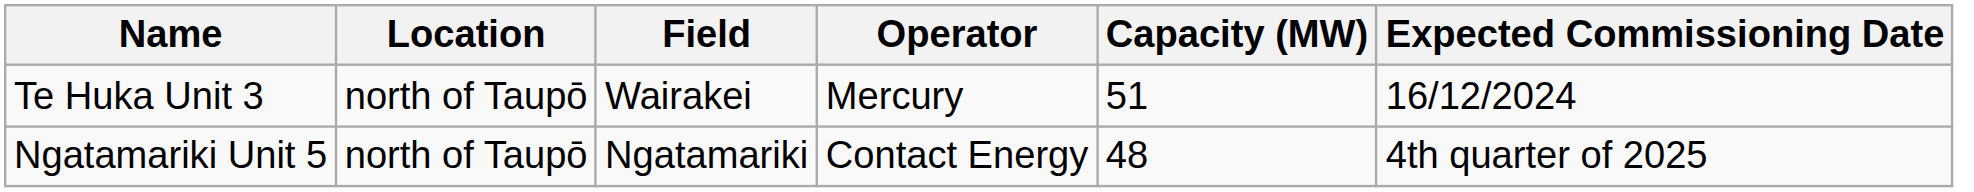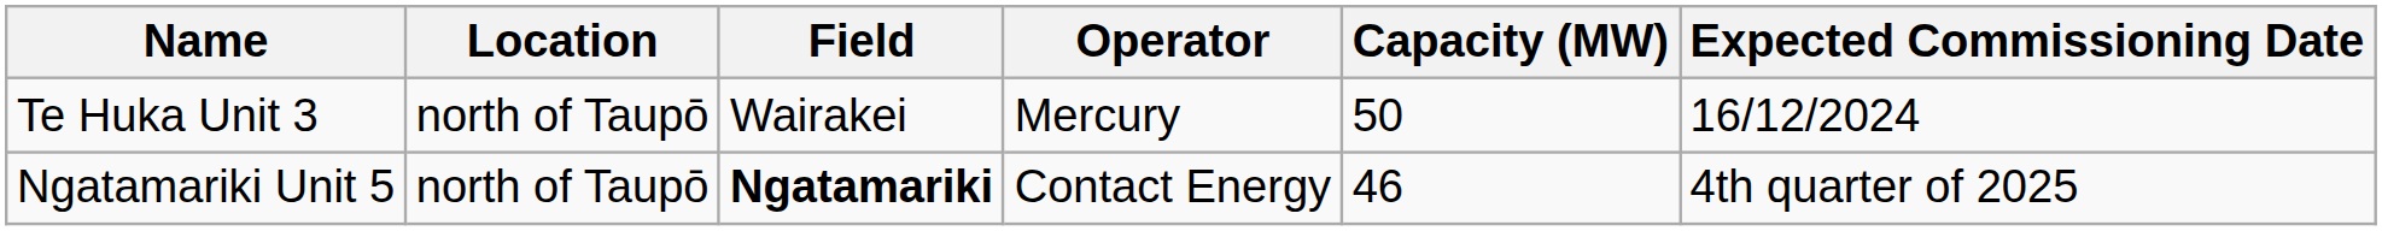 <table class="wikitable sortable" border="1">
 <tr>
 <th>Name</th>
 <th>Location</th>
 <th>Field</th>
 <th>Operator</th>
 <th>Capacity (MW)</th>
 <th>Expected Commissioning Date</th>
 </tr>
 <tr>
 <td>Te Huka Unit 3</td>
 <td>north of Taupō</td>
 <td>Wairakei</td>
 <td>Mercury</td>
-<td>51</td>
+<td>50</td>
 <td>16/12/2024 </td>
 </tr>
 <tr>
 <td>Ngatamariki Unit 5</td>
 <td>north of Taupō</td>
-<td>Ngatamariki</td>
+<td><strong>Ngatamariki</strong></td>
 <td>Contact Energy</td>
-<td>48</td>
+<td>46</td>
 <td>4th quarter of 2025</td>
 </tr>
 </table>
